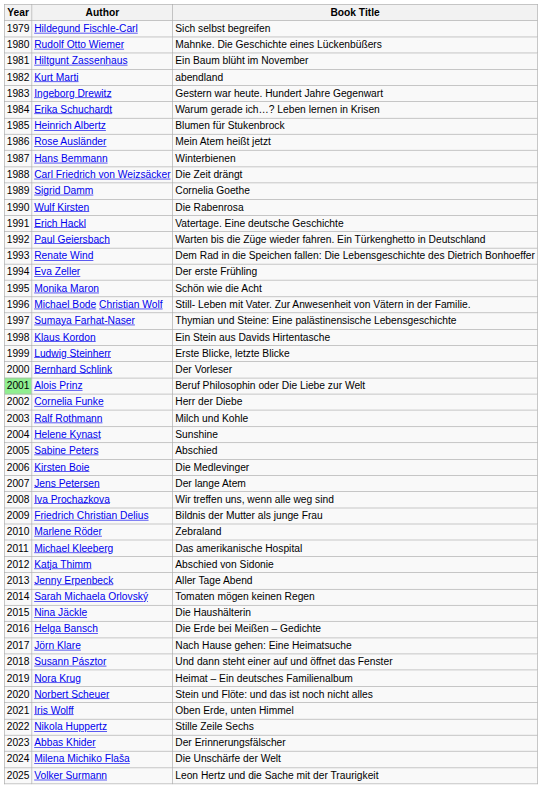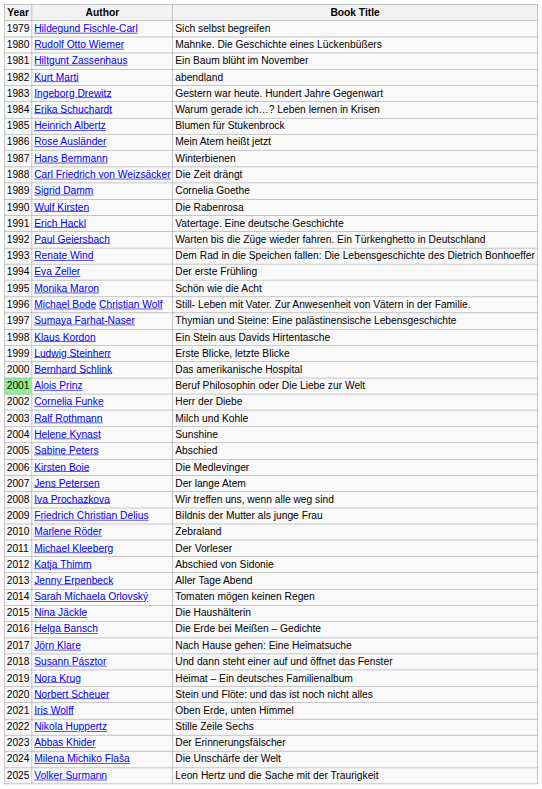 <table class="wikitable">
 <tr>
 <th>Year</th>
 <th>Author</th>
 <th>Book Title</th>
 </tr>
 <tr>
 <td>1979</td>
 <td><a href='#'>Hildegund Fischle-Carl</a></td>
 <td>Sich selbst begreifen</td>
 </tr>
 <tr>
 <td>1980</td>
 <td><a href='#'>Rudolf Otto Wiemer</a></td>
 <td>Mahnke. Die Geschichte eines Lückenbüßers</td>
 </tr>
 <tr>
 <td>1981</td>
 <td><a href='#'>Hiltgunt Zassenhaus</a></td>
 <td>Ein Baum blüht im November</td>
 </tr>
 <tr>
 <td>1982</td>
 <td><a href='#'>Kurt Marti</a></td>
 <td>abendland</td>
 </tr>
 <tr>
 <td>1983</td>
 <td><a href='#'>Ingeborg Drewitz</a></td>
 <td>Gestern war heute. Hundert Jahre Gegenwart</td>
 </tr>
 <tr>
 <td>1984</td>
 <td><a href='#'>Erika Schuchardt</a></td>
 <td>Warum gerade ich…? Leben lernen in Krisen</td>
 </tr>
 <tr>
 <td>1985</td>
 <td><a href='#'>Heinrich Albertz</a></td>
 <td>Blumen für Stukenbrock</td>
 </tr>
 <tr>
 <td>1986</td>
 <td><a href='#'>Rose Ausländer</a></td>
 <td>Mein Atem heißt jetzt</td>
 </tr>
 <tr>
 <td>1987</td>
 <td><a href='#'>Hans Bemmann</a></td>
 <td>Winterbienen</td>
 </tr>
 <tr>
 <td>1988</td>
 <td><a href='#'>Carl Friedrich von Weizsäcker</a></td>
 <td>Die Zeit drängt</td>
 </tr>
 <tr>
 <td>1989</td>
 <td><a href='#'>Sigrid Damm</a></td>
 <td>Cornelia Goethe</td>
 </tr>
 <tr>
 <td>1990</td>
 <td><a href='#'>Wulf Kirsten</a></td>
 <td>Die Rabenrosa</td>
 </tr>
 <tr>
 <td>1991</td>
 <td><a href='#'>Erich Hackl</a></td>
 <td>Vatertage. Eine deutsche Geschichte</td>
 </tr>
 <tr>
 <td>1992</td>
 <td><a href='#'>Paul Geiersbach</a></td>
 <td>Warten bis die Züge wieder fahren. Ein Türkenghetto in Deutschland</td>
 </tr>
 <tr>
 <td>1993</td>
 <td><a href='#'>Renate Wind</a></td>
 <td>Dem Rad in die Speichen fallen: Die Lebensgeschichte des Dietrich Bonhoeffer</td>
 </tr>
 <tr>
 <td>1994</td>
 <td><a href='#'>Eva Zeller</a></td>
 <td>Der erste Frühling</td>
 </tr>
 <tr>
 <td>1995</td>
 <td><a href='#'>Monika Maron</a></td>
 <td>Schön wie die Acht</td>
 </tr>
 <tr>
 <td>1996</td>
 <td><a href='#'>Michael Bode</a> <a href='#'>Christian Wolf</a></td>
 <td>Still- Leben mit Vater. Zur Anwesenheit von Vätern in der Familie.</td>
 </tr>
 <tr>
 <td>1997</td>
 <td><a href='#'>Sumaya Farhat-Naser</a></td>
 <td>Thymian und Steine: Eine palästinensische Lebensgeschichte</td>
 </tr>
 <tr>
 <td>1998</td>
 <td><a href='#'>Klaus Kordon</a></td>
 <td>Ein Stein aus Davids Hirtentasche</td>
 </tr>
 <tr>
 <td>1999</td>
 <td><a href='#'>Ludwig Steinherr</a></td>
 <td>Erste Blicke, letzte Blicke</td>
 </tr>
 <tr>
 <td>2000</td>
 <td><a href='#'>Bernhard Schlink</a></td>
-<td>Der Vorleser</td>
+<td>Das amerikanische Hospital</td>
 </tr>
 <tr>
 <td style="background: lightgreen;">2001</td>
 <td><a href='#'>Alois Prinz</a></td>
 <td>Beruf Philosophin oder Die Liebe zur Welt</td>
 </tr>
 <tr>
 <td>2002</td>
 <td><a href='#'>Cornelia Funke</a></td>
 <td>Herr der Diebe</td>
 </tr>
 <tr>
 <td>2003</td>
 <td><a href='#'>Ralf Rothmann</a></td>
 <td>Milch und Kohle</td>
 </tr>
 <tr>
 <td>2004</td>
 <td><a href='#'>Helene Kynast</a></td>
 <td>Sunshine</td>
 </tr>
 <tr>
 <td>2005</td>
 <td><a href='#'>Sabine Peters</a></td>
 <td>Abschied</td>
 </tr>
 <tr>
 <td>2006</td>
 <td><a href='#'>Kirsten Boie</a></td>
 <td>Die Medlevinger</td>
 </tr>
 <tr>
 <td>2007</td>
 <td><a href='#'>Jens Petersen</a></td>
 <td>Der lange Atem</td>
 </tr>
 <tr>
 <td>2008</td>
 <td><a href='#'>Iva Prochazkova</a></td>
 <td>Wir treffen uns, wenn alle weg sind</td>
 </tr>
 <tr>
 <td>2009</td>
 <td><a href='#'>Friedrich Christian Delius</a></td>
 <td>Bildnis der Mutter als junge Frau</td>
 </tr>
 <tr>
 <td>2010</td>
 <td><a href='#'>Marlene Röder</a></td>
 <td>Zebraland</td>
 </tr>
 <tr>
 <td>2011</td>
 <td><a href='#'>Michael Kleeberg</a></td>
-<td>Das amerikanische Hospital</td>
+<td>Der Vorleser</td>
 </tr>
 <tr>
 <td>2012</td>
 <td><a href='#'>Katja Thimm</a></td>
 <td>Abschied von Sidonie</td>
 </tr>
 <tr>
 <td>2013</td>
 <td><a href='#'>Jenny Erpenbeck</a></td>
 <td>Aller Tage Abend</td>
 </tr>
 <tr>
 <td>2014</td>
 <td><a href='#'>Sarah Michaela Orlovský</a></td>
 <td>Tomaten mögen keinen Regen</td>
 </tr>
 <tr>
 <td>2015</td>
 <td><a href='#'>Nina Jäckle</a></td>
 <td>Die Haushälterin</td>
 </tr>
 <tr>
 <td>2016</td>
 <td><a href='#'>Helga Bansch</a></td>
 <td>Die Erde bei Meißen – Gedichte</td>
 </tr>
 <tr>
 <td>2017</td>
 <td><a href='#'>Jörn Klare</a></td>
 <td>Nach Hause gehen: Eine Heimatsuche</td>
 </tr>
 <tr>
 <td>2018</td>
 <td><a href='#'>Susann Pásztor</a></td>
 <td>Und dann steht einer auf und öffnet das Fenster</td>
 </tr>
 <tr>
 <td>2019</td>
 <td><a href='#'>Nora Krug</a></td>
 <td>Heimat – Ein deutsches Familienalbum</td>
 </tr>
 <tr>
 <td>2020</td>
 <td><a href='#'>Norbert Scheuer</a></td>
 <td>Stein und Flöte: und das ist noch nicht alles</td>
 </tr>
 <tr>
 <td>2021</td>
 <td><a href='#'>Iris Wolff</a></td>
 <td>Oben Erde, unten Himmel</td>
 </tr>
 <tr>
 <td>2022</td>
 <td><a href='#'>Nikola Huppertz</a></td>
 <td>Stille Zeile Sechs</td>
 </tr>
 <tr>
 <td>2023</td>
 <td><a href='#'>Abbas Khider</a></td>
 <td>Der Erinnerungsfälscher</td>
 </tr>
 <tr>
 <td>2024</td>
 <td><a href='#'>Milena Michiko Flaša</a></td>
 <td>Die Unschärfe der Welt</td>
 </tr>
 <tr>
 <td>2025</td>
 <td><a href='#'>Volker Surmann</a></td>
 <td>Leon Hertz und die Sache mit der Traurigkeit</td>
 </tr>
 </table>
